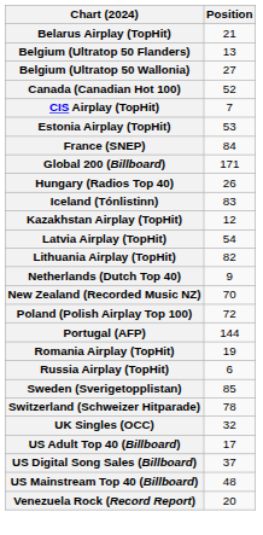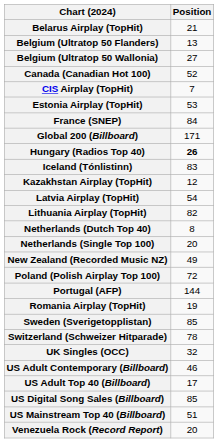 <table class="wikitable sortable plainrowheaders" style="text-align:center">
 <tr>
 <th scope="col">Chart (2024)</th>
 <th scope="col">Position</th>
 </tr>
 <tr>
 <th scope="row">Belarus Airplay (TopHit)</th>
 <td>21</td>
 </tr>
 <tr>
 <th scope="row">Belgium (Ultratop 50 Flanders)</th>
 <td>13</td>
 </tr>
 <tr>
 <th scope="row">Belgium (Ultratop 50 Wallonia)</th>
 <td>27</td>
 </tr>
 <tr>
 <th scope="row">Canada (Canadian Hot 100)</th>
 <td>52</td>
 </tr>
 <tr>
 <th scope="row"><a href='#'>CIS</a> Airplay (TopHit)</th>
 <td>7</td>
 </tr>
 <tr>
 <th scope="row">Estonia Airplay (TopHit)</th>
 <td>53</td>
 </tr>
 <tr>
 <th scope="row">France (SNEP)</th>
 <td>84</td>
 </tr>
 <tr>
 <th scope="row">Global 200 (<em>Billboard</em>)</th>
 <td>171</td>
 </tr>
 <tr>
 <th scope="row">Hungary (Radios Top 40)</th>
-<td>26</td>
+<td><strong>26</strong></td>
 </tr>
 <tr>
 <th scope="row">Iceland (Tónlistinn)</th>
 <td>83</td>
 </tr>
 <tr>
 <th scope="row">Kazakhstan Airplay (TopHit)</th>
 <td>12</td>
 </tr>
 <tr>
 <th scope="row">Latvia Airplay (TopHit)</th>
 <td>54</td>
 </tr>
 <tr>
 <th scope="row">Lithuania Airplay (TopHit)</th>
 <td>82</td>
 </tr>
 <tr>
 <th scope="row">Netherlands (Dutch Top 40)</th>
-<td>9</td>
+<td>8</td>
+</tr>
+<tr>
+<th scope="row">Netherlands (Single Top 100)</th>
+<td>20</td>
 </tr>
 <tr>
 <th scope="row">New Zealand (Recorded Music NZ)</th>
-<td>70</td>
+<td>49</td>
 </tr>
 <tr>
 <th scope="row">Poland (Polish Airplay Top 100)</th>
 <td>72</td>
 </tr>
 <tr>
 <th scope="row">Portugal (AFP)</th>
 <td>144</td>
 </tr>
 <tr>
 <th scope="row">Romania Airplay (TopHit)</th>
 <td>19</td>
 </tr>
 <tr>
-<th scope="row">Russia Airplay (TopHit)</th>
-<td>6</td>
-</tr>
-<tr>
 <th scope="row">Sweden (Sverigetopplistan)</th>
 <td>85</td>
 </tr>
 <tr>
 <th scope="row">Switzerland (Schweizer Hitparade)</th>
 <td>78</td>
 </tr>
 <tr>
 <th scope="row">UK Singles (OCC)</th>
 <td>32</td>
 </tr>
 <tr>
+<th scope="row">US Adult Contemporary (<em>Billboard</em>)</th>
+<td>46</td>
+</tr>
+<tr>
 <th scope="row">US Adult Top 40 (<em>Billboard</em>)</th>
 <td>17</td>
 </tr>
 <tr>
 <th scope="row">US Digital Song Sales  (<em>Billboard</em>)</th>
-<td>37</td>
+<td>85</td>
 </tr>
 <tr>
 <th scope="row">US Mainstream Top 40 (<em>Billboard</em>)</th>
-<td>48</td>
+<td>51</td>
 </tr>
 <tr>
 <th scope="row">Venezuela Rock (<em>Record Report</em>)</th>
 <td>20</td>
 </tr>
 </table>
